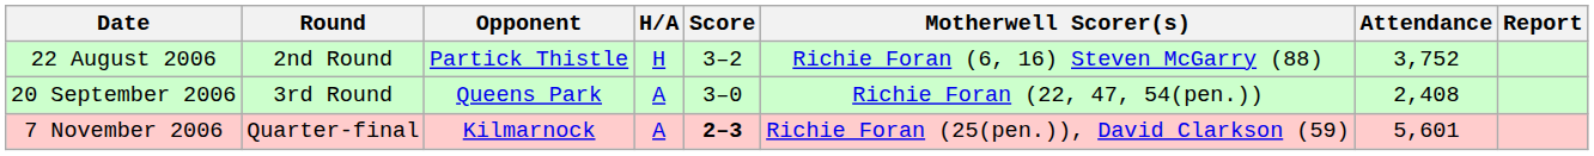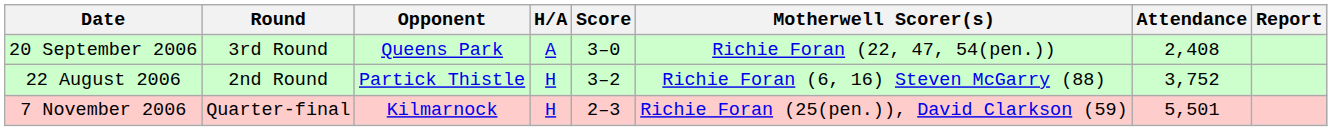 <table class="wikitable" style="text-align:center">
 <tr>
 <th>Date</th>
 <th>Round</th>
 <th>Opponent</th>
 <th>H/A</th>
 <th>Score</th>
 <th>Motherwell Scorer(s)</th>
 <th>Attendance</th>
 <th>Report</th>
 </tr>
 <tr bgcolor = "#ccffcc">
+<td>20 September 2006</td>
+<td>3rd Round</td>
+<td><a href='#'>Queens Park</a></td>
+<td><a href='#'>A</a></td>
+<td>3–0</td>
+<td> <a href='#'>Richie Foran</a> (22, 47, 54(pen.))</td>
+<td>2,408</td>
+<td></td>
+</tr>
+<tr bgcolor = "#ccffcc">
 <td>22 August 2006</td>
 <td>2nd Round</td>
 <td><a href='#'>Partick Thistle</a></td>
 <td><a href='#'>H</a></td>
 <td>3–2</td>
 <td> <a href='#'>Richie Foran</a> (6, 16) <a href='#'>Steven McGarry</a> (88)</td>
 <td>3,752</td>
 <td></td>
 </tr>
-<tr bgcolor = "#ccffcc">
-<td>20 September 2006</td>
-<td>3rd Round</td>
-<td><a href='#'>Queens Park</a></td>
-<td><a href='#'>A</a></td>
-<td>3–0</td>
-<td> <a href='#'>Richie Foran</a> (22, 47, 54(pen.))</td>
-<td>2,408</td>
-<td></td>
-</tr>
 <tr bgcolor = "#ffcccc">
 <td>7 November 2006</td>
 <td>Quarter-final</td>
 <td><a href='#'>Kilmarnock</a></td>
-<td><a href='#'>A</a></td>
-<td><strong>2–3</strong></td>
+<td><a href='#'>H</a></td>
+<td>2–3</td>
 <td> <a href='#'>Richie Foran</a> (25(pen.)), <a href='#'>David Clarkson</a> (59)</td>
-<td>5,601</td>
+<td>5,501</td>
 <td></td>
 </tr>
 </table>
